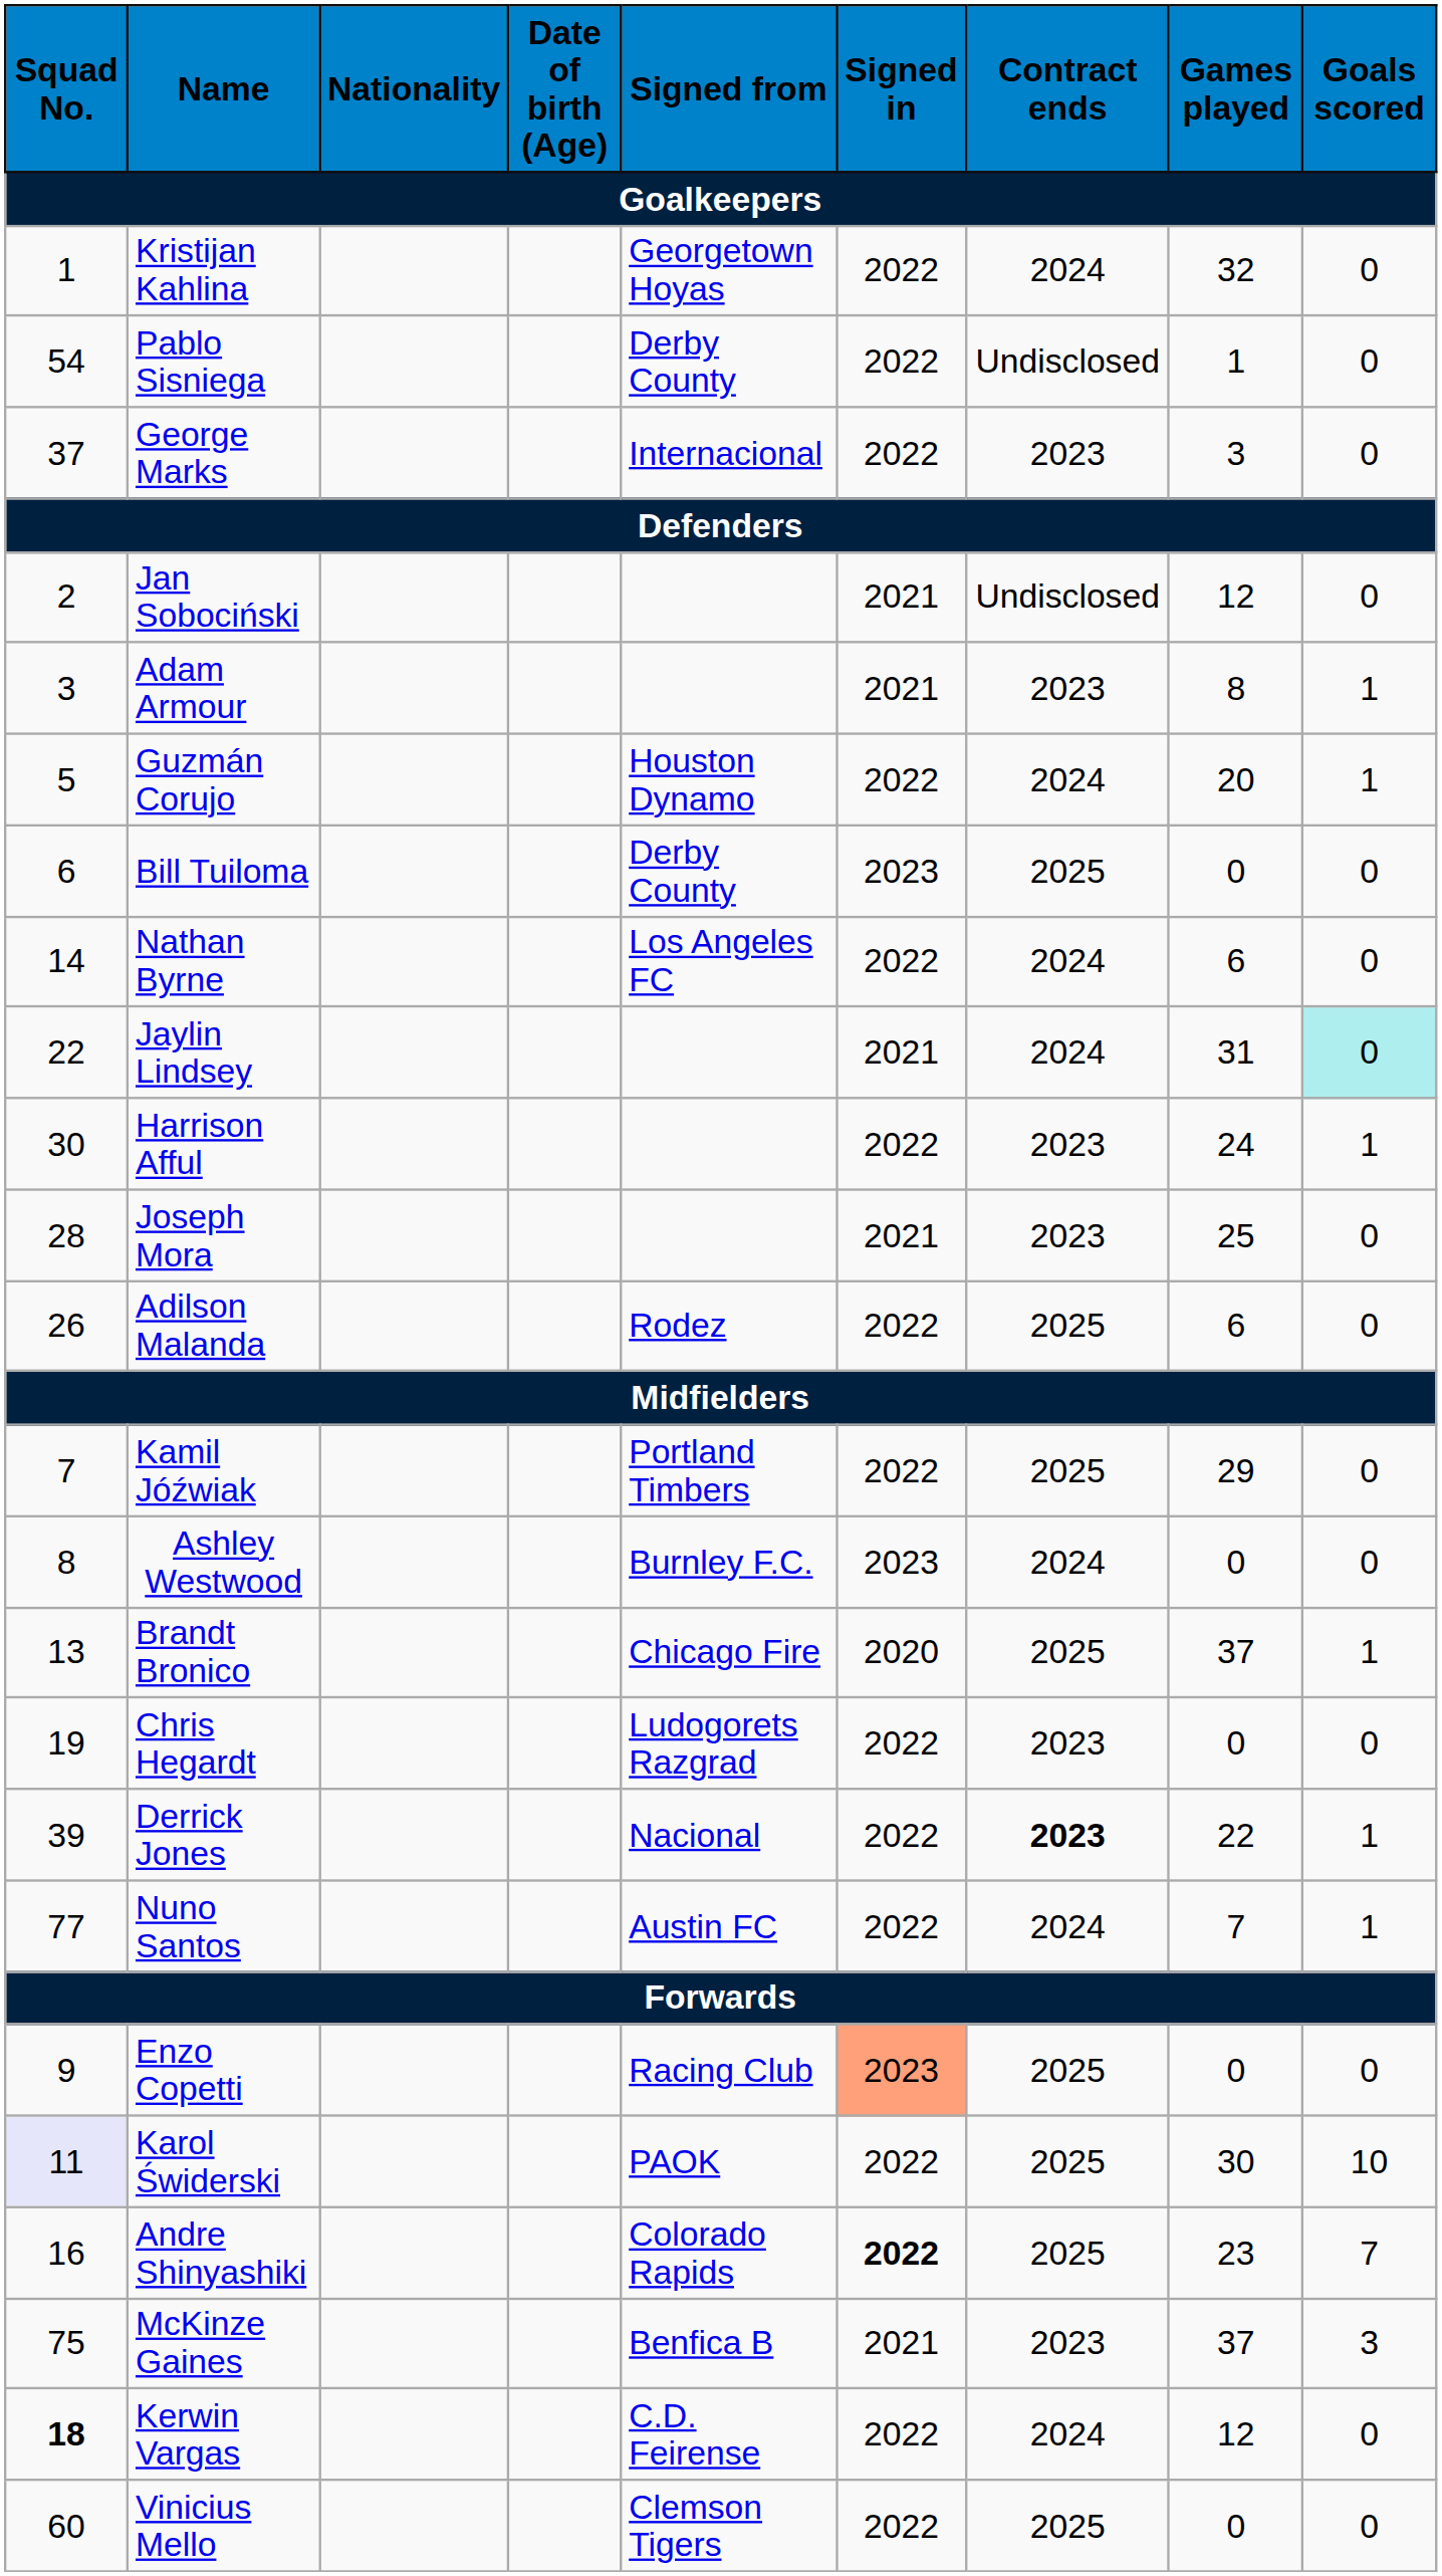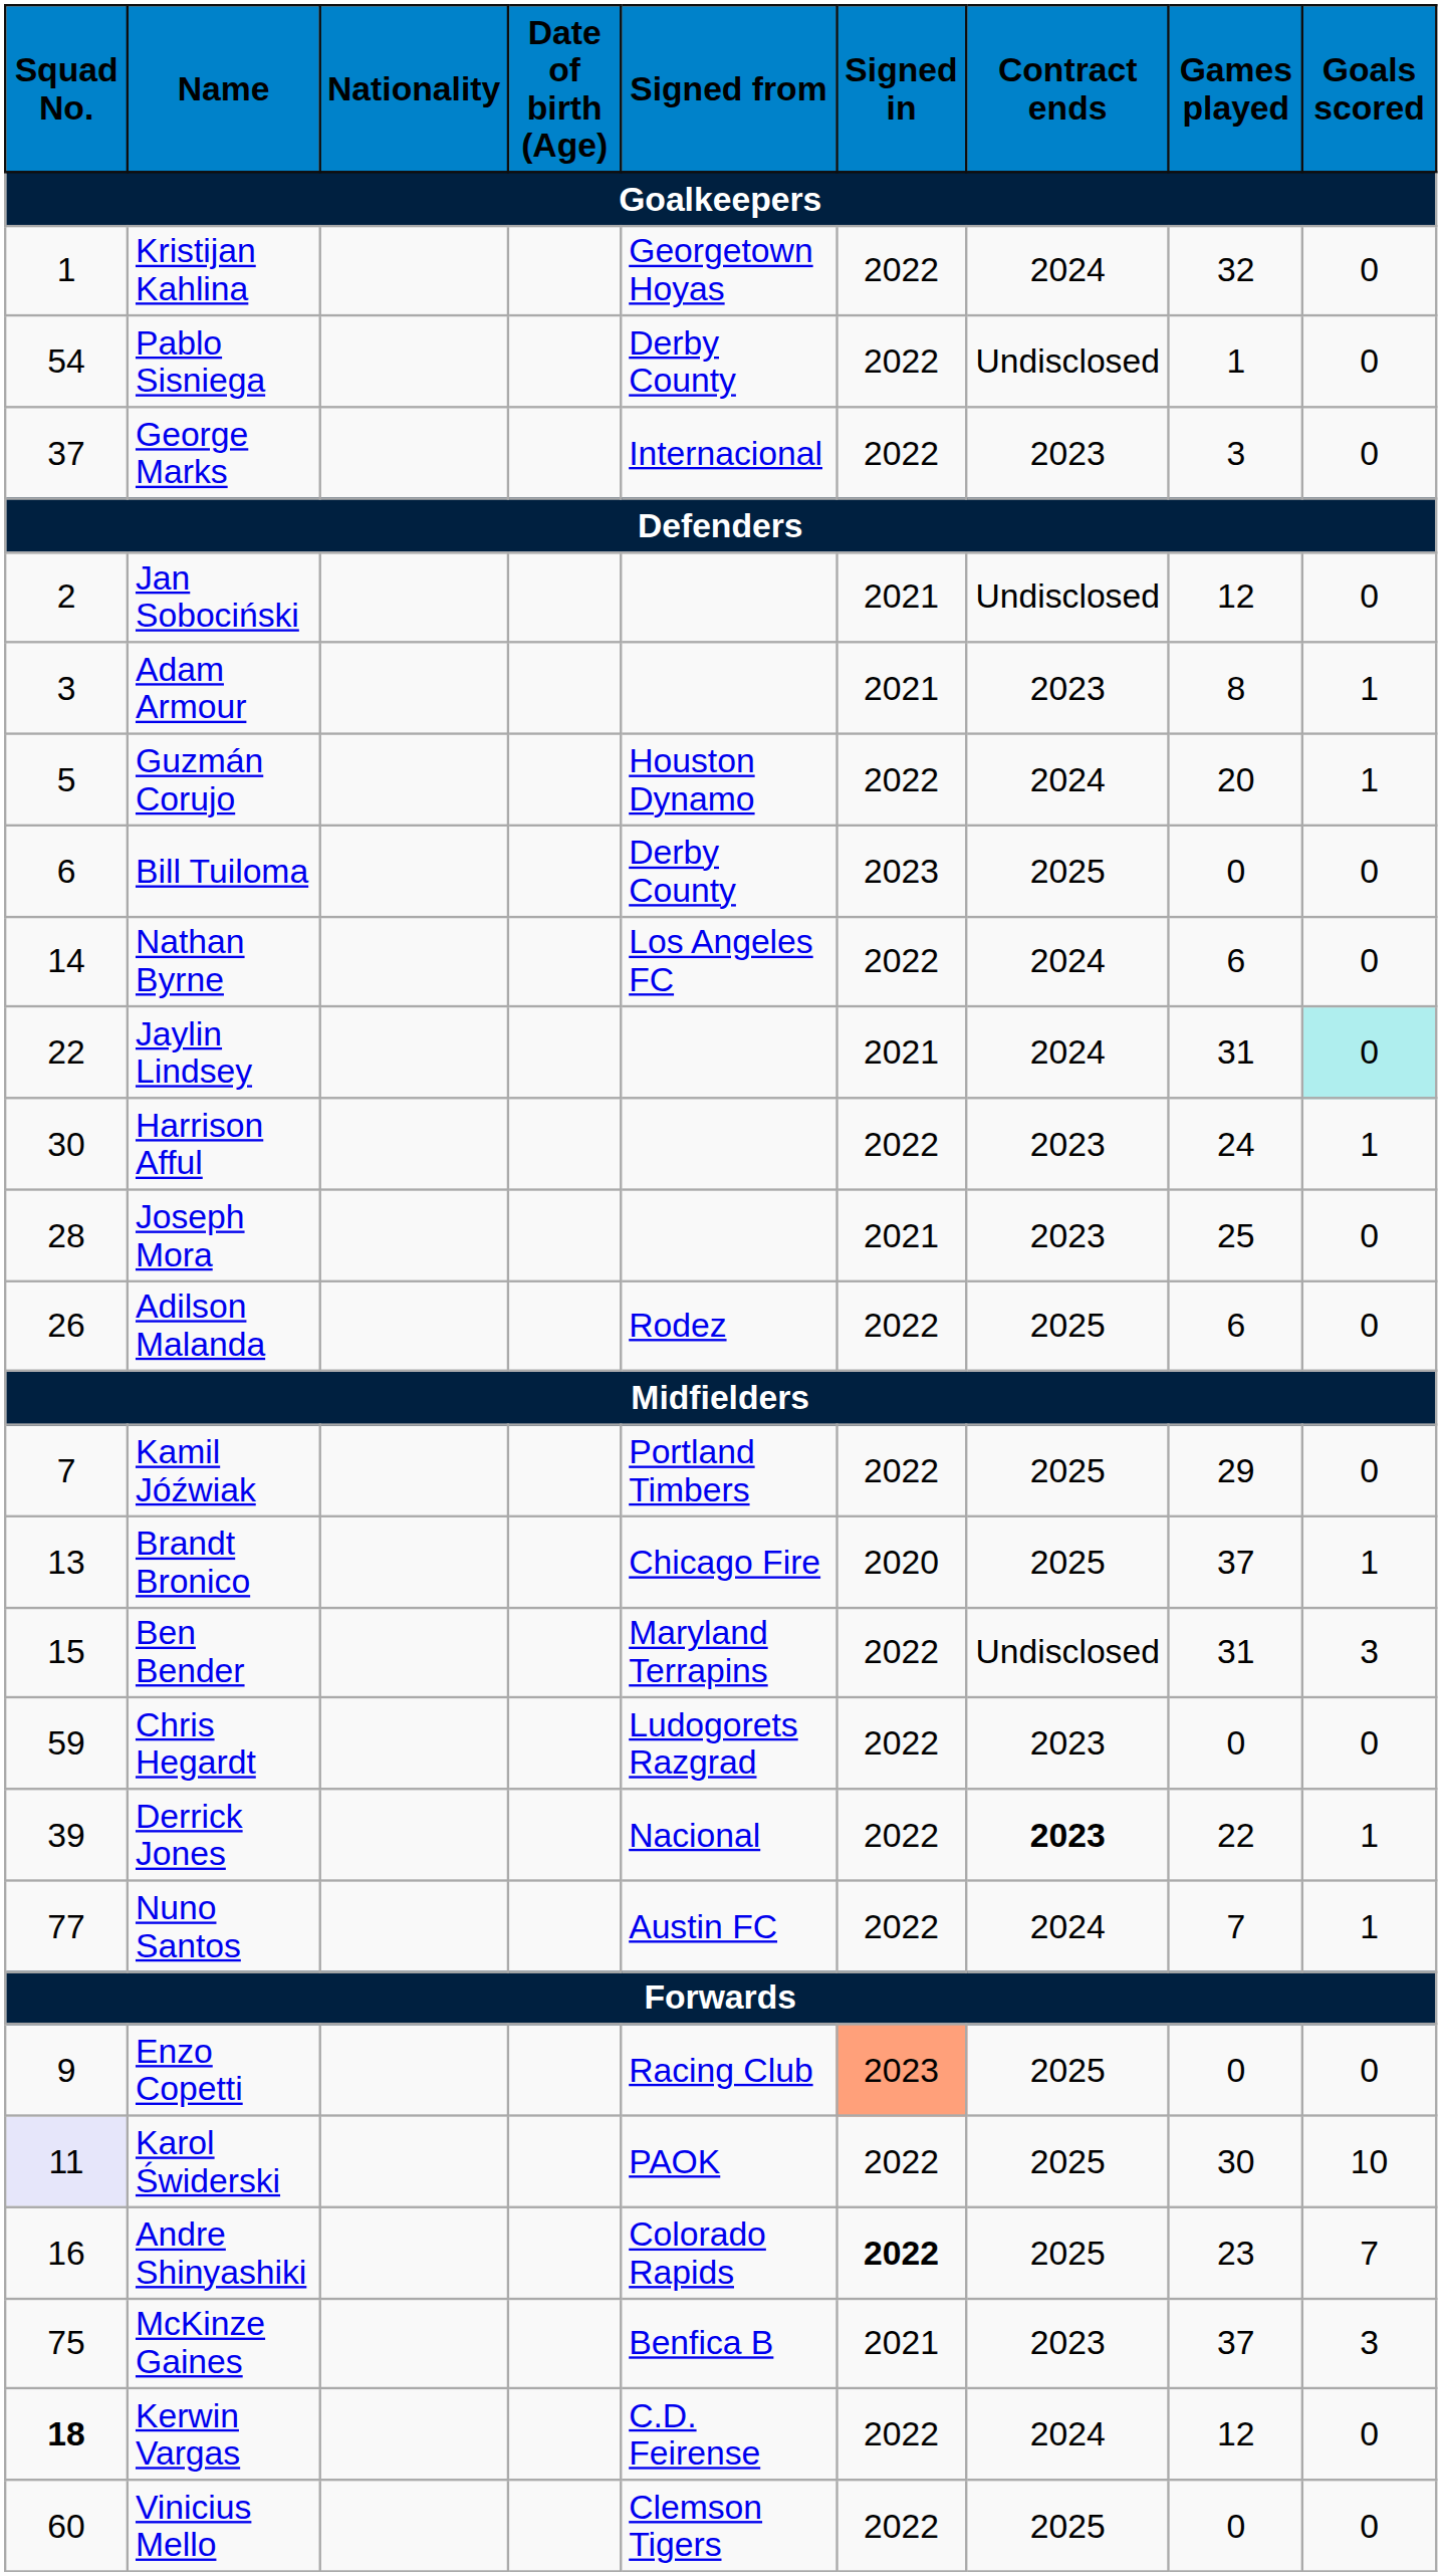 <table class="wikitable" style="text-align:center; font-size:90%;">
 <tr>
 <th style="background:#0082CA; color:#000000;  border:1px solid #0e0e0e; text-align:center;">Squad No.</th>
 <th style="background:#0082CA; color:#000000;  border:1px solid #0e0e0e; text-align:center;">Name</th>
 <th style="background:#0082CA; color:#000000;  border:1px solid #0e0e0e; text-align:center;">Nationality</th>
 <th style="background:#0082CA; color:#000000;  border:1px solid #0e0e0e; text-align:center;">Date of birth (Age)</th>
 <th style="background:#0082CA; color:#000000;  border:1px solid #0e0e0e; text-align:center;">Signed from</th>
 <th style="background:#0082CA; color:#000000;  border:1px solid #0e0e0e; text-align:center;">Signed in</th>
 <th style="background:#0082CA; color:#000000;  border:1px solid #0e0e0e; text-align:center;">Contract ends</th>
 <th style="background:#0082CA; color:#000000;  border:1px solid #0e0e0e; text-align:center;">Games played</th>
 <th style="background:#0082CA; color:#000000;  border:1px solid #0e0e0e; text-align:center;">Goals scored</th>
 </tr>
 <tr>
 <th colspan="9" style="background:#002040; color:white; text-align:center;">Goalkeepers</th>
 </tr>
 <tr>
 <td align="center">1</td>
 <td align="left"><a href='#'>Kristijan Kahlina</a></td>
 <td></td>
 <td></td>
 <td align="left"> <a href='#'>Georgetown Hoyas</a></td>
 <td>2022</td>
 <td>2024 </td>
 <td>32</td>
 <td>0</td>
 </tr>
 <tr>
 <td align="center">54</td>
 <td align="left"><a href='#'>Pablo Sisniega</a></td>
 <td></td>
 <td></td>
 <td align="left"> <a href='#'>Derby County</a></td>
 <td>2022</td>
 <td>Undisclosed</td>
 <td>1</td>
 <td>0</td>
 </tr>
 <tr>
 <td align="center">37</td>
 <td align="left"><a href='#'>George Marks</a></td>
 <td></td>
 <td></td>
 <td align="left"> <a href='#'>Internacional</a></td>
 <td>2022</td>
 <td>2023 </td>
 <td>3</td>
 <td>0</td>
 </tr>
 <tr>
 <th colspan="9" style="background:#002040; color:white; text-align:center;">Defenders</th>
 </tr>
 <tr>
 <td align="center">2</td>
 <td align="left"><a href='#'>Jan Sobociński</a></td>
 <td></td>
 <td></td>
 <td align="left"></td>
 <td>2021</td>
 <td>Undisclosed</td>
 <td>12</td>
 <td>0</td>
 </tr>
 <tr>
 <td align="center">3</td>
 <td align="left"><a href='#'>Adam Armour</a></td>
 <td></td>
 <td></td>
 <td align="left"></td>
 <td>2021</td>
 <td>2023 </td>
 <td>8</td>
 <td>1</td>
 </tr>
 <tr>
 <td align="center">5</td>
 <td align="left"><a href='#'>Guzmán Corujo</a></td>
 <td></td>
 <td></td>
 <td align="left"> <a href='#'>Houston Dynamo</a></td>
 <td>2022</td>
 <td>2024 </td>
 <td>20</td>
 <td>1</td>
 </tr>
 <tr>
 <td>6</td>
 <td align="left"><a href='#'>Bill Tuiloma</a></td>
 <td></td>
 <td></td>
 <td align="left"> <a href='#'>Derby County</a></td>
 <td>2023</td>
 <td>2025</td>
 <td>0</td>
 <td>0</td>
 </tr>
 <tr>
 <td align="center">14</td>
 <td align="left"><a href='#'>Nathan Byrne</a></td>
 <td></td>
 <td></td>
 <td align="left"> <a href='#'>Los Angeles FC</a></td>
 <td>2022</td>
 <td>2024</td>
 <td>6</td>
 <td>0</td>
 </tr>
 <tr>
 <td align="center">22</td>
 <td align="left"><a href='#'>Jaylin Lindsey</a></td>
 <td></td>
 <td></td>
 <td align="left"></td>
 <td>2021</td>
 <td>2024 </td>
 <td>31</td>
 <td style="background: paleturquoise;">0</td>
 </tr>
 <tr>
 <td align="center">30</td>
 <td align="left"><a href='#'>Harrison Afful</a></td>
 <td></td>
 <td></td>
 <td align="left"></td>
 <td>2022</td>
 <td>2023 </td>
 <td>24</td>
 <td>1</td>
 </tr>
 <tr>
 <td align="center">28</td>
 <td align="left"><a href='#'>Joseph Mora</a></td>
 <td></td>
 <td></td>
 <td align="left"></td>
 <td>2021</td>
 <td>2023 </td>
 <td>25</td>
 <td>0</td>
 </tr>
 <tr>
 <td align="center">26</td>
 <td align="left"><a href='#'>Adilson Malanda</a></td>
 <td></td>
 <td></td>
 <td align="left"> <a href='#'>Rodez</a></td>
 <td>2022</td>
 <td>2025</td>
 <td>6</td>
 <td>0</td>
 </tr>
 <tr>
 <th colspan="9" style="background:#002040; color:white; text-align:center;">Midfielders</th>
 </tr>
 <tr>
 <td align="center">7</td>
 <td align="left"><a href='#'>Kamil Jóźwiak</a></td>
 <td></td>
 <td></td>
 <td align="left"> <a href='#'>Portland Timbers</a></td>
 <td>2022</td>
 <td>2025 </td>
 <td>29</td>
 <td>0</td>
 </tr>
 <tr>
-<td>8</td>
-<td><a href='#'>Ashley Westwood</a></td>
-<td></td>
-<td></td>
-<td align="left"> <a href='#'>Burnley F.C.</a></td>
-<td>2023</td>
-<td>2024 </td>
-<td>0</td>
-<td>0</td>
-</tr>
-<tr>
 <td align="center">13</td>
 <td align="left"><a href='#'>Brandt Bronico</a></td>
 <td></td>
 <td></td>
 <td align="left"> <a href='#'>Chicago Fire</a></td>
 <td>2020</td>
 <td>2025 </td>
 <td>37</td>
 <td>1</td>
 </tr>
 <tr>
-<td align="center">19</td>
+<td align="center">15</td>
+<td align="left"><a href='#'>Ben Bender</a></td>
+<td></td>
+<td></td>
+<td align="left"> <a href='#'>Maryland Terrapins</a></td>
+<td>2022</td>
+<td>Undisclosed</td>
+<td>31</td>
+<td>3</td>
+</tr>
+<tr>
+<td align="center">59</td>
 <td align="left"><a href='#'>Chris Hegardt</a></td>
 <td></td>
 <td></td>
 <td align="left"> <a href='#'>Ludogorets Razgrad</a></td>
 <td>2022</td>
 <td>2023 </td>
 <td>0</td>
 <td>0</td>
 </tr>
 <tr>
 <td align="center">39</td>
 <td align="left"><a href='#'>Derrick Jones</a></td>
 <td></td>
 <td></td>
 <td align="left"> <a href='#'>Nacional</a></td>
 <td>2022</td>
 <td><strong>2023 </strong></td>
 <td>22</td>
 <td>1</td>
 </tr>
 <tr>
 <td align="center">77</td>
 <td align="left"><a href='#'>Nuno Santos</a></td>
 <td></td>
 <td></td>
 <td align="left"> <a href='#'>Austin FC</a></td>
 <td>2022</td>
 <td>2024 </td>
 <td>7</td>
 <td>1</td>
 </tr>
 <tr>
 <th colspan="9" style="background:#002040; color:white; text-align:center;">Forwards</th>
 </tr>
 <tr>
 <td>9</td>
 <td align="left"><a href='#'>Enzo Copetti</a></td>
 <td></td>
 <td></td>
 <td align="left"> <a href='#'>Racing Club</a></td>
 <td style="background: lightsalmon;">2023</td>
 <td>2025 </td>
 <td>0</td>
 <td>0</td>
 </tr>
 <tr>
 <td align="center" style="background: lavender;">11</td>
 <td align="left"><a href='#'>Karol Świderski</a></td>
 <td></td>
 <td></td>
 <td align="left"> <a href='#'>PAOK</a></td>
 <td>2022</td>
 <td>2025 </td>
 <td>30</td>
 <td>10</td>
 </tr>
 <tr>
 <td align="center">16</td>
 <td align="left"><a href='#'>Andre Shinyashiki</a></td>
 <td></td>
 <td></td>
 <td align="left"> <a href='#'>Colorado Rapids</a></td>
 <td><strong>2022</strong></td>
 <td>2025 </td>
 <td>23</td>
 <td>7</td>
 </tr>
 <tr>
 <td align="center">75</td>
 <td align="left"><a href='#'>McKinze Gaines</a></td>
 <td></td>
 <td></td>
 <td align="left"> <a href='#'>Benfica B</a></td>
 <td>2021</td>
 <td>2023 </td>
 <td>37</td>
 <td>3</td>
 </tr>
 <tr>
 <td align="center"><strong>18</strong></td>
 <td align="left"><a href='#'>Kerwin Vargas</a></td>
 <td></td>
 <td></td>
 <td align="left"> <a href='#'>C.D. Feirense</a></td>
 <td>2022</td>
 <td>2024 </td>
 <td>12</td>
 <td>0</td>
 </tr>
 <tr>
 <td align="center">60</td>
 <td align="left"><a href='#'>Vinicius Mello</a></td>
 <td></td>
 <td></td>
 <td align="left"> <a href='#'>Clemson Tigers</a></td>
 <td>2022</td>
 <td>2025 </td>
 <td>0</td>
 <td>0</td>
 </tr>
 </table>
